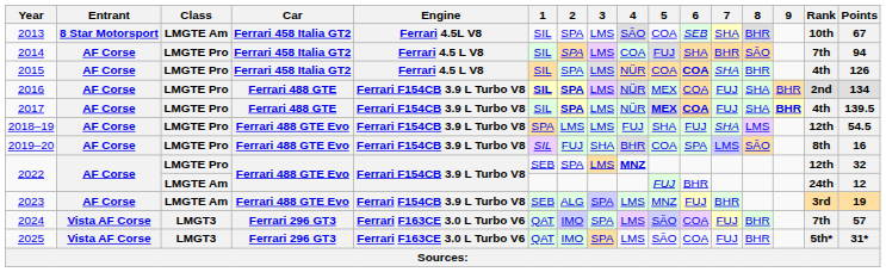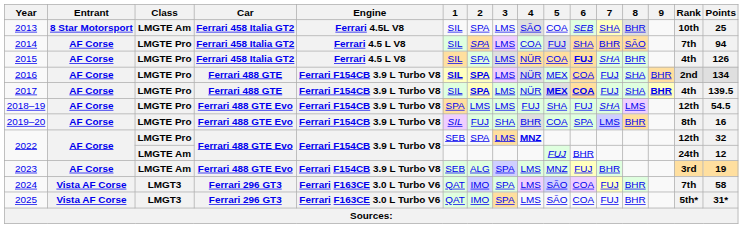 <table class="wikitable" style="text-align:center; font-size:85%">
 <tr>
 <th>Year</th>
 <th>Entrant</th>
 <th>Class</th>
 <th>Car</th>
 <th>Engine</th>
 <th>1</th>
 <th>2</th>
 <th>3</th>
 <th>4</th>
 <th>5</th>
 <th>6</th>
 <th>7</th>
 <th>8</th>
 <th>9</th>
 <th>Rank</th>
 <th>Points</th>
 </tr>
 <tr>
 <td><a href='#'>2013</a></td>
 <th nowrap><a href='#'>8 Star Motorsport</a></th>
 <th nowrap>LMGTE Am</th>
 <th nowrap><a href='#'>Ferrari 458 Italia GT2</a></th>
 <th nowrap><a href='#'>Ferrari</a> 4.5L V8</th>
 <td><a href='#'>SIL</a></td>
 <td><a href='#'>SPA</a></td>
 <td><a href='#'>LMS</a></td>
 <td style="background:#DFDFDF;"><a href='#'>SÃO</a><br></td>
 <td><a href='#'>COA</a></td>
 <td style="background:#DFFFDF;"><em><a href='#'>SEB</a></em><br></td>
 <td style="background:#FFFFBF;"><a href='#'>SHA</a><br></td>
 <td style="background:#DFDFDF;"><a href='#'>BHR</a><br></td>
 <td></td>
 <th>10th</th>
-<th>67</th>
+<th>25</th>
 </tr>
 <tr>
 <td><a href='#'>2014</a></td>
 <th nowrap><a href='#'>AF Corse</a></th>
 <th nowrap>LMGTE Pro</th>
 <th nowrap><a href='#'>Ferrari 458 Italia GT2</a></th>
 <th nowrap><a href='#'>Ferrari</a> 4.5 L V8</th>
 <td style="background:#DFFFDF;"><a href='#'>SIL</a><br></td>
 <td style="background:#FFDF9F;"><em><a href='#'>SPA</a></em><br></td>
 <td style="background:#EFCFFF;"><a href='#'>LMS</a><br></td>
 <td style="background:#DFFFDF;"><a href='#'>COA</a><br></td>
 <td style="background:#DFDFDF;"><a href='#'>FUJ</a><br></td>
 <td style="background:#FFDF9F;"><a href='#'>SHA</a><br></td>
 <td style="background:#FFDF9F;"><a href='#'>BHR</a><br></td>
 <td style="background:#FFDF9F;"><a href='#'>SÃO</a><br></td>
 <td></td>
 <th>7th</th>
 <th>94</th>
 </tr>
 <tr>
 <td><a href='#'>2015</a></td>
 <th nowrap><a href='#'>AF Corse</a></th>
 <th nowrap>LMGTE Pro</th>
 <th nowrap><a href='#'>Ferrari 458 Italia GT2</a></th>
 <th nowrap><a href='#'>Ferrari</a> 4.5 L V8</th>
 <td style="background:#FFDF9F;"><a href='#'>SIL</a><br></td>
 <td style="background:#DFFFDF;"><a href='#'>SPA</a><br></td>
 <td style="background:#DFDFDF;"><a href='#'>LMS</a><br></td>
 <td style="background:#FFDF9F;"><a href='#'>NÜR</a><br></td>
 <td style="background:#FFDF9F;"><a href='#'>COA</a><br></td>
-<td style="background:#FFDF9F;"><strong><a href='#'>COA</a></strong><br></td>
+<td style="background:#FFDF9F;"><strong><a href='#'>FUJ</a></strong><br></td>
 <td style="background:#DFFFDF;"><em><a href='#'>SHA</a></em><br></td>
 <td style="background:#DFFFDF;"><a href='#'>BHR</a><br></td>
 <td></td>
 <th>4th</th>
 <th>126</th>
 </tr>
 <tr>
 <td><a href='#'>2016</a></td>
 <th nowrap><a href='#'>AF Corse</a></th>
 <th nowrap>LMGTE Pro</th>
 <th nowrap><a href='#'>Ferrari 488 GTE</a></th>
 <th nowrap><a href='#'>Ferrari F154CB</a> 3.9 L Turbo V8</th>
 <td style="background:#FFFFBF;"><strong><a href='#'>SIL</a></strong><br></td>
 <td style="background:#FFFFBF;"><strong><a href='#'>SPA</a></strong><br></td>
 <td style="background:#EFCFFF;"><a href='#'>LMS</a><br></td>
 <td style="background:#DFDFDF;"><a href='#'>NÜR</a><br></td>
 <td style="background:#DFFFDF;"><a href='#'>MEX</a><br></td>
 <td style="background:#FFDF9F;"><a href='#'>COA</a><br></td>
 <td style="background:#DFFFDF;"><a href='#'>FUJ</a><br></td>
 <td style="background:#DFFFDF;"><a href='#'>SHA</a><br></td>
 <td style="background:#FFDF9F;"><a href='#'>BHR</a><br></td>
 <th style="background:#DFDFDF;">2nd</th>
 <th style="background:#DFDFDF;">134</th>
 </tr>
 <tr>
 <td><a href='#'>2017</a></td>
 <th nowrap><a href='#'>AF Corse</a></th>
 <th nowrap>LMGTE Pro</th>
 <th nowrap><a href='#'>Ferrari 488 GTE</a></th>
 <th nowrap><a href='#'>Ferrari F154CB</a> 3.9 L Turbo V8</th>
 <td style="background:#DFFFDF;"><a href='#'>SIL</a><br></td>
 <td style="background:#FFFFBF;"><strong><a href='#'>SPA</a></strong><br></td>
 <td style="background:#DFFFDF;"><a href='#'>LMS</a><br></td>
 <td style="background:#DFFFDF;"><a href='#'>NÜR</a><br></td>
 <td style="background:#DFDFDF;"><strong><a href='#'>MEX</a></strong><br></td>
 <td style="background:#FFDF9F;"><strong><a href='#'>COA</a></strong><br></td>
 <td style="background:#DFFFDF;"><a href='#'>FUJ</a><br></td>
 <td style="background:#DFFFDF;"><a href='#'>SHA</a><br></td>
 <td style="background:#FFFFBF;"><strong><a href='#'>BHR</a></strong><br></td>
 <th>4th</th>
 <th>139.5</th>
 </tr>
 <tr>
 <td nowrap><a href='#'>2018–19</a></td>
 <th nowrap><a href='#'>AF Corse</a></th>
 <th nowrap>LMGTE Pro</th>
 <th nowrap><a href='#'>Ferrari 488 GTE Evo</a></th>
 <th nowrap><a href='#'>Ferrari F154CB</a> 3.9 L Turbo V8</th>
 <td style="background:#FFDF9F;"><a href='#'>SPA</a><br></td>
 <td style="background:#DFFFDF;"><a href='#'>LMS</a><br></td>
 <td style="background:#DFFFDF;"><a href='#'>LMS</a><br></td>
 <td style="background:#DFFFDF;"><a href='#'>FUJ</a><br></td>
 <td style="background:#DFFFDF;"><a href='#'>SHA</a><br></td>
 <td style="background:#DFFFDF;"><a href='#'>FUJ</a><br></td>
 <td style="background:#DFFFDF;"><em><a href='#'>SHA</a></em><br></td>
 <td style="background:#EFCFFF;"><a href='#'>LMS</a><br></td>
 <td></td>
 <th>12th</th>
 <th>54.5</th>
 </tr>
 <tr>
 <td nowrap><a href='#'>2019–20</a></td>
 <th nowrap><a href='#'>AF Corse</a></th>
 <th nowrap>LMGTE Pro</th>
 <th nowrap><a href='#'>Ferrari 488 GTE Evo</a></th>
 <th nowrap><a href='#'>Ferrari F154CB</a> 3.9 L Turbo V8</th>
 <td style="background:#EFCFFF;"><em><a href='#'>SIL</a></em><br></td>
 <td style="background:#DFFFDF;"><a href='#'>FUJ</a><br></td>
 <td style="background:#DFFFDF;"><a href='#'>SHA</a><br></td>
 <td style="background:#DFDFDF;"><a href='#'>BHR</a><br></td>
 <td style="background:#DFFFDF;"><a href='#'>COA</a><br></td>
 <td style="background:#DFFFDF;"><a href='#'>SPA</a><br></td>
 <td style="background:#CFCFFF;"><a href='#'>LMS</a><br></td>
-<td style="background:#FFDF9F;"><a href='#'>SÃO</a><br></td>
+<td style="background:#FFDF9F;"><a href='#'>BHR</a><br></td>
 <td></td>
 <th>8th</th>
 <th>16</th>
 </tr>
 <tr>
 <td rowspan=2><a href='#'>2022</a></td>
 <th rowspan=2 nowrap><a href='#'>AF Corse</a></th>
 <th nowrap>LMGTE Pro</th>
 <th rowspan=2 nowrap><a href='#'>Ferrari 488 GTE Evo</a></th>
 <th rowspan=2 nowrap><a href='#'>Ferrari F154CB</a> 3.9 L Turbo V8</th>
 <td><a href='#'>SEB</a></td>
 <td><a href='#'>SPA</a></td>
 <td style="background:#FFDF9F;"><a href='#'>LMS</a><br></td>
 <td><strong><a href='#'>MNZ</a></strong></td>
 <td></td>
 <td></td>
 <td></td>
 <td></td>
 <td></td>
 <th>12th</th>
 <th>32</th>
 </tr>
 <tr>
 <th nowrap>LMGTE Am</th>
 <td></td>
 <td></td>
 <td></td>
 <td></td>
 <td style="background:#DFFFDF;"><em><a href='#'>FUJ</a></em><br></td>
 <td><a href='#'>BHR</a></td>
 <td></td>
 <td></td>
 <td></td>
 <th>24th</th>
 <th>12</th>
 </tr>
 <tr>
 <td><a href='#'>2023</a></td>
 <th nowrap><a href='#'>AF Corse</a></th>
 <th nowrap>LMGTE Am</th>
 <th nowrap><a href='#'>Ferrari 488 GTE Evo</a></th>
 <th nowrap><a href='#'>Ferrari</a> <a href='#'>F154CB</a> 3.9 L Turbo V8</th>
 <td style="background:#DFFFDF;"><a href='#'>SEB</a><br></td>
 <td style="background:#DFFFDF;"><a href='#'>ALG</a><br></td>
 <td style="background:#CFCFFF;"><a href='#'>SPA</a><br></td>
 <td style="background:#DFFFDF;"><a href='#'>LMS</a><br></td>
 <td style="background:#DFFFDF;"><a href='#'>MNZ</a><br></td>
 <td style="background:#FFFFBF;"><a href='#'>FUJ</a><br></td>
 <td style="background:#DFFFDF;"><a href='#'>BHR</a><br></td>
 <td></td>
 <td></td>
 <th style="background:#FFDF9F;">3rd</th>
 <th style="background:#FFDF9F;">19</th>
 </tr>
 <tr>
 <td><a href='#'>2024</a></td>
 <th nowrap><a href='#'>Vista AF Corse</a></th>
 <th>LMGT3</th>
 <th nowrap><a href='#'>Ferrari 296 GT3</a></th>
 <th nowrap><a href='#'>Ferrari</a> <a href='#'>F163CE</a> 3.0 L Turbo V6</th>
 <td style="background:#DFFFDF;"><a href='#'>QAT</a><br></td>
 <td style="background:#CFCFFF;"><a href='#'>IMO</a><br></td>
 <td style="background:#DFFFDF;"><a href='#'>SPA</a><br></td>
 <td style="background:#EFCFFF;"><a href='#'>LMS</a><br></td>
 <td style="background:#CFCFFF;"><a href='#'>SÃO</a><br></td>
 <td style="background:#EFCFFF;"><a href='#'>COA</a><br></td>
 <td style="background:#FFFFBF;"><a href='#'>FUJ</a><br></td>
 <td style="background:#DFFFDF;"><a href='#'>BHR</a><br></td>
 <td></td>
 <th>7th</th>
-<th>57</th>
+<th>58</th>
 </tr>
 <tr>
 <td><a href='#'>2025</a></td>
 <th><a href='#'>Vista AF Corse</a></th>
 <th>LMGT3</th>
 <th><a href='#'>Ferrari 296 GT3</a></th>
 <th><a href='#'>Ferrari</a> <a href='#'>F163CE</a> 3.0 L Turbo V6</th>
 <td style="background:#DFFFDF;"><a href='#'>QAT</a><br></td>
 <td style="background:#DFFFDF;"><a href='#'>IMO</a><br></td>
 <td style="background:#FFDF9F;"><a href='#'>SPA</a><br></td>
 <td style="background:#;"><a href='#'>LMS</a><br></td>
 <td style="background:#;"><a href='#'>SÃO</a><br></td>
 <td style="background:#;"><a href='#'>COA</a><br></td>
 <td style="background:#;"><a href='#'>FUJ</a><br></td>
 <td style="background:#;"><a href='#'>BHR</a><br></td>
 <td></td>
 <th>5th*</th>
 <th>31*</th>
 </tr>
 <tr>
 <th colspan="16">Sources:</th>
 </tr>
 </table>
